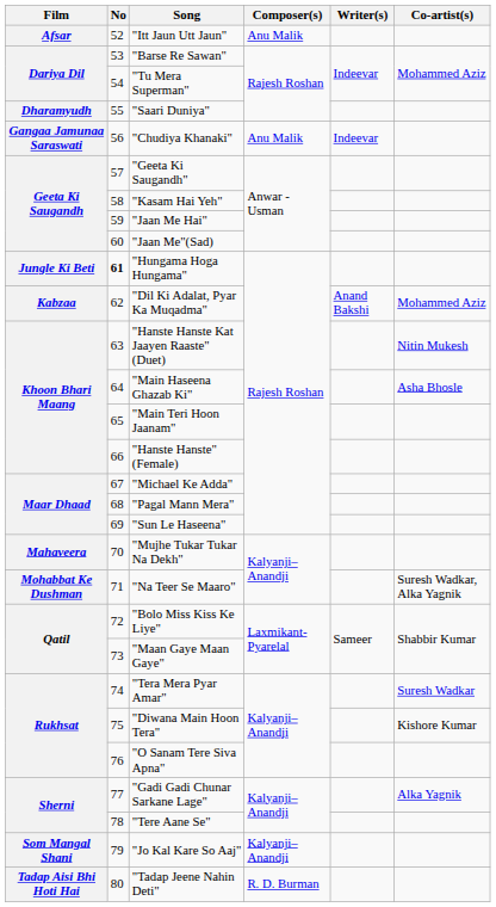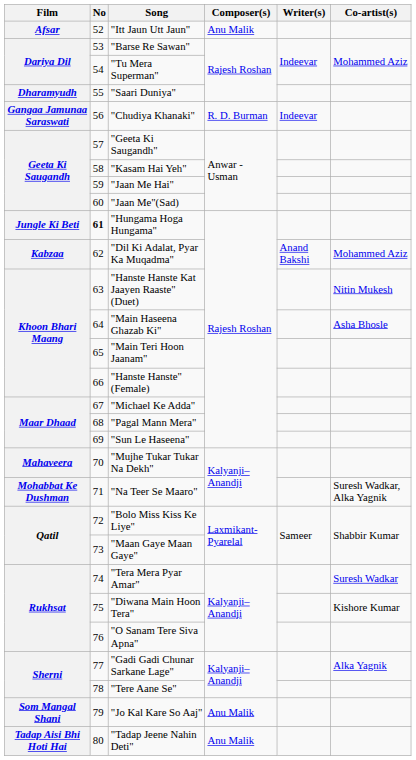 <table class="wikitable">
 <tr>
 <th>Film</th>
 <th><strong>No</strong></th>
 <th>Song</th>
 <th>Composer(s)</th>
 <th>Writer(s)</th>
 <th>Co-artist(s)</th>
 </tr>
 <tr>
 <th><a href='#'><em>Afsar</em></a></th>
 <td>52</td>
 <td>"Itt Jaun Utt Jaun"</td>
 <td><a href='#'>Anu Malik</a></td>
 <td></td>
 <td></td>
 </tr>
 <tr>
 <th rowspan="2"><em><a href='#'>Dariya Dil</a></em></th>
 <td>53</td>
 <td>"Barse Re Sawan"</td>
 <td rowspan="3"><a href='#'>Rajesh Roshan</a></td>
 <td rowspan="2"><a href='#'>Indeevar</a></td>
 <td rowspan="2"><a href='#'>Mohammed Aziz</a></td>
 </tr>
 <tr>
 <td>54</td>
 <td>"Tu Mera Superman"</td>
 </tr>
 <tr>
 <th><a href='#'><em>Dharamyudh</em></a></th>
 <td>55</td>
 <td>"Saari Duniya"</td>
 <td></td>
 <td></td>
 </tr>
 <tr>
 <th><em><a href='#'>Gangaa Jamunaa Saraswati</a></em></th>
 <td>56</td>
 <td>"Chudiya Khanaki"</td>
-<td><a href='#'>Anu Malik</a></td>
+<td><a href='#'>R. D. Burman</a></td>
 <td><a href='#'>Indeevar</a></td>
 <td></td>
 </tr>
 <tr>
 <th rowspan="4"><a href='#'><em>Geeta Ki Saugandh</em></a></th>
 <td>57</td>
 <td>"Geeta Ki Saugandh"</td>
 <td rowspan="4">Anwar - Usman</td>
 <td></td>
 <td></td>
 </tr>
 <tr>
 <td>58</td>
 <td>"Kasam Hai Yeh"</td>
 <td></td>
 <td></td>
 </tr>
 <tr>
 <td>59</td>
 <td>"Jaan Me Hai"</td>
 <td></td>
 <td></td>
 </tr>
 <tr>
 <td>60</td>
 <td>"Jaan Me"(Sad)</td>
 <td></td>
 <td></td>
 </tr>
 <tr>
 <th><em><a href='#'>Jungle Ki Beti</a></em></th>
 <td><strong>61</strong></td>
 <td>"Hungama Hoga Hungama"</td>
 <td rowspan="9"><a href='#'>Rajesh Roshan</a></td>
 <td></td>
 <td></td>
 </tr>
 <tr>
 <th><em><a href='#'>Kabzaa</a></em></th>
 <td>62</td>
 <td>"Dil Ki Adalat, Pyar Ka Muqadma"</td>
 <td><a href='#'>Anand Bakshi</a></td>
 <td><a href='#'>Mohammed Aziz</a></td>
 </tr>
 <tr>
 <th rowspan="4"><em><a href='#'>Khoon Bhari Maang</a></em></th>
 <td>63</td>
 <td>"Hanste Hanste Kat Jaayen Raaste"(Duet)</td>
 <td></td>
 <td><a href='#'>Nitin Mukesh</a></td>
 </tr>
 <tr>
 <td>64</td>
 <td>"Main Haseena Ghazab Ki"</td>
 <td></td>
 <td><a href='#'>Asha Bhosle</a></td>
 </tr>
 <tr>
 <td>65</td>
 <td>"Main Teri Hoon Jaanam"</td>
 <td></td>
 <td></td>
 </tr>
 <tr>
 <td>66</td>
 <td>"Hanste Hanste"(Female)</td>
 <td></td>
 <td></td>
 </tr>
 <tr>
 <th rowspan="3"><em><a href='#'>Maar Dhaad</a></em></th>
 <td>67</td>
 <td>"Michael Ke Adda"</td>
 <td></td>
 <td></td>
 </tr>
 <tr>
 <td>68</td>
 <td>"Pagal Mann Mera"</td>
 <td></td>
 <td></td>
 </tr>
 <tr>
 <td>69</td>
 <td>"Sun Le Haseena"</td>
 <td></td>
 <td></td>
 </tr>
 <tr>
 <th><a href='#'><em>Mahaveera</em></a></th>
 <td>70</td>
 <td>"Mujhe Tukar Tukar Na Dekh"</td>
 <td rowspan="2"><a href='#'>Kalyanji–Anandji</a></td>
 <td></td>
 <td></td>
 </tr>
 <tr>
 <th><em><a href='#'>Mohabbat Ke Dushman</a></em></th>
 <td>71</td>
 <td>"Na Teer Se Maaro"</td>
 <td></td>
 <td>Suresh Wadkar, Alka Yagnik</td>
 </tr>
 <tr>
 <th rowspan="2"><em>Qatil</em></th>
 <td>72</td>
 <td>"Bolo Miss Kiss Ke Liye"</td>
 <td rowspan="2"><a href='#'>Laxmikant-Pyarelal</a></td>
 <td rowspan="2">Sameer</td>
 <td rowspan=2>Shabbir Kumar</td>
 </tr>
 <tr>
 <td>73</td>
 <td>"Maan Gaye Maan Gaye"</td>
 </tr>
 <tr>
 <th rowspan="3"><em><a href='#'>Rukhsat</a></em></th>
 <td>74</td>
 <td>"Tera Mera Pyar Amar"</td>
 <td rowspan="3"><a href='#'>Kalyanji–Anandji</a></td>
 <td></td>
 <td><a href='#'>Suresh Wadkar</a></td>
 </tr>
 <tr>
 <td>75</td>
 <td>"Diwana Main Hoon Tera"</td>
 <td></td>
 <td>Kishore Kumar</td>
 </tr>
 <tr>
 <td>76</td>
 <td>"O Sanam Tere Siva Apna"</td>
 <td></td>
 <td></td>
 </tr>
 <tr>
 <th rowspan="2"><em><a href='#'>Sherni</a></em></th>
 <td>77</td>
 <td>"Gadi Gadi Chunar Sarkane Lage"</td>
 <td rowspan="2"><a href='#'>Kalyanji–Anandji</a></td>
 <td></td>
 <td><a href='#'>Alka Yagnik</a></td>
 </tr>
 <tr>
 <td>78</td>
 <td>"Tere Aane Se"</td>
 <td></td>
 <td></td>
 </tr>
 <tr>
 <th><a href='#'><em>Som Mangal Shani</em></a></th>
 <td>79</td>
 <td>"Jo Kal Kare So Aaj"</td>
-<td><a href='#'>Kalyanji–Anandji</a></td>
+<td><a href='#'>Anu Malik</a></td>
 <td></td>
 <td></td>
 </tr>
 <tr>
 <th><a href='#'><em>Tadap Aisi Bhi Hoti Hai</em></a></th>
 <td>80</td>
 <td>"Tadap Jeene Nahin Deti"</td>
-<td><a href='#'>R. D. Burman</a></td>
+<td><a href='#'>Anu Malik</a></td>
 <td></td>
 <td></td>
 </tr>
 </table>
